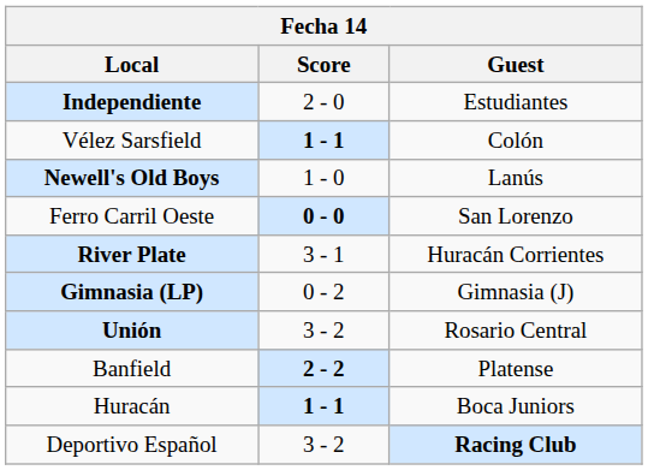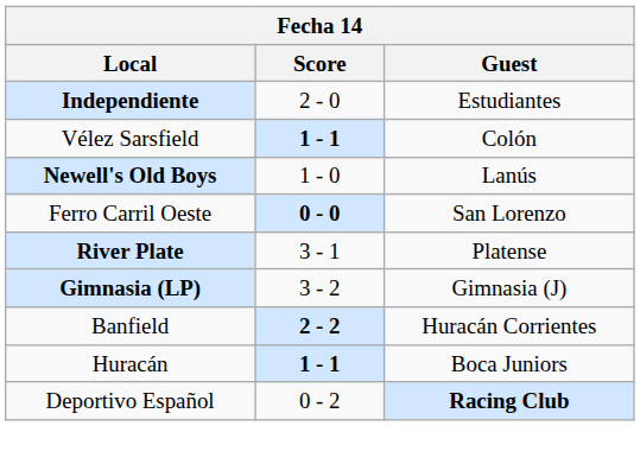 <table class="wikitable nowrap" style="font-size:88%; float:left; margin-right:1em;">
 <tr>
 <th colspan=3 align=center>Fecha 14</th>
 </tr>
 <tr>
 <th width="150">Local</th>
 <th width="75">Score</th>
 <th width="150">Guest</th>
 </tr>
 <tr align=center>
 <td bgcolor=#D0E7FF><strong>Independiente</strong></td>
 <td>2 - 0</td>
 <td>Estudiantes</td>
 </tr>
 <tr align=center>
 <td>Vélez Sarsfield</td>
 <td bgcolor=#D0E7FF><strong>1 - 1</strong></td>
 <td>Colón</td>
 </tr>
 <tr align=center>
 <td bgcolor=#D0E7FF><strong>Newell's Old Boys</strong></td>
 <td>1 - 0</td>
 <td>Lanús</td>
 </tr>
 <tr align=center>
 <td>Ferro Carril Oeste</td>
 <td bgcolor=#D0E7FF><strong>0 - 0</strong></td>
 <td>San Lorenzo</td>
 </tr>
 <tr align=center>
 <td bgcolor=#D0E7FF><strong>River Plate</strong></td>
 <td>3 - 1</td>
-<td>Huracán Corrientes</td>
+<td>Platense</td>
 </tr>
 <tr align=center>
 <td bgcolor=#D0E7FF><strong>Gimnasia (LP)</strong></td>
-<td>0 - 2</td>
+<td>3 - 2</td>
 <td>Gimnasia (J)</td>
-</tr>
-<tr align=center>
-<td bgcolor=#D0E7FF><strong>Unión</strong></td>
-<td>3 - 2</td>
-<td>Rosario Central</td>
 </tr>
 <tr align=center>
 <td>Banfield</td>
 <td bgcolor=#D0E7FF><strong>2 - 2</strong></td>
-<td>Platense</td>
+<td>Huracán Corrientes</td>
 </tr>
 <tr align=center>
 <td>Huracán</td>
 <td bgcolor=#D0E7FF><strong>1 - 1</strong></td>
 <td>Boca Juniors</td>
 </tr>
 <tr align=center>
 <td>Deportivo Español</td>
-<td>3 - 2</td>
+<td>0 - 2</td>
 <td bgcolor=#D0E7FF><strong>Racing Club</strong></td>
 </tr>
 </table>
